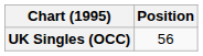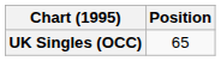 <table class="wikitable plainrowheaders" style="text-align:center">
 <tr>
 <th>Chart (1995)</th>
 <th>Position</th>
 </tr>
 <tr>
 <th scope="row">UK Singles (OCC)</th>
-<td>56</td>
+<td>65</td>
 </tr>
 </table>
